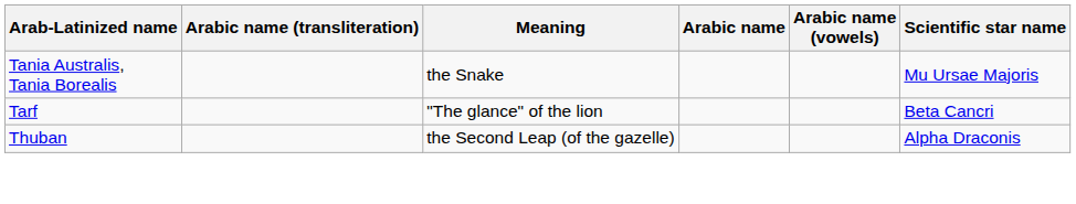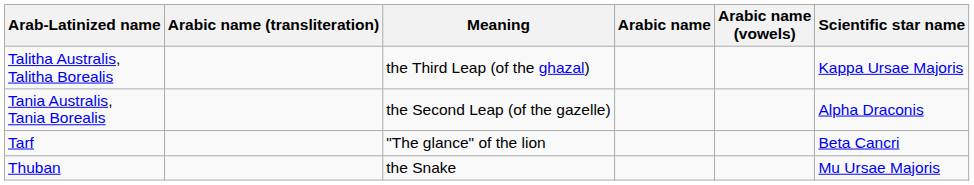 <table class="wikitable">
 <tr>
 <th>Arab-Latinized name</th>
 <th>Arabic name (transliteration)</th>
 <th>Meaning</th>
 <th>Arabic name</th>
 <th>Arabic name<br>(vowels)</th>
 <th>Scientific star name</th>
 </tr>
 <tr>
+<td><a href='#'>Talitha Australis</a>, <br><a href='#'>Talitha Borealis</a></td>
+<td></td>
+<td>the Third Leap (of the <a href='#'>ghazal</a>)</td>
+<td></td>
+<td></td>
+<td><a href='#'>Kappa Ursae Majoris</a></td>
+</tr>
+<tr>
 <td><a href='#'>Tania Australis</a>, <br><a href='#'>Tania Borealis</a></td>
 <td></td>
-<td>the Snake</td>
+<td>the Second Leap (of the gazelle)</td>
 <td></td>
 <td></td>
-<td><a href='#'>Mu Ursae Majoris</a></td>
+<td><a href='#'>Alpha Draconis</a></td>
 </tr>
 <tr>
 <td><a href='#'>Tarf</a></td>
 <td></td>
 <td>"The glance" of the lion</td>
 <td></td>
 <td></td>
 <td><a href='#'>Beta Cancri</a></td>
 </tr>
 <tr>
 <td><a href='#'>Thuban</a></td>
 <td></td>
-<td>the Second Leap (of the gazelle)</td>
+<td>the Snake</td>
 <td></td>
 <td></td>
-<td><a href='#'>Alpha Draconis</a></td>
+<td><a href='#'>Mu Ursae Majoris</a></td>
 </tr>
 </table>
